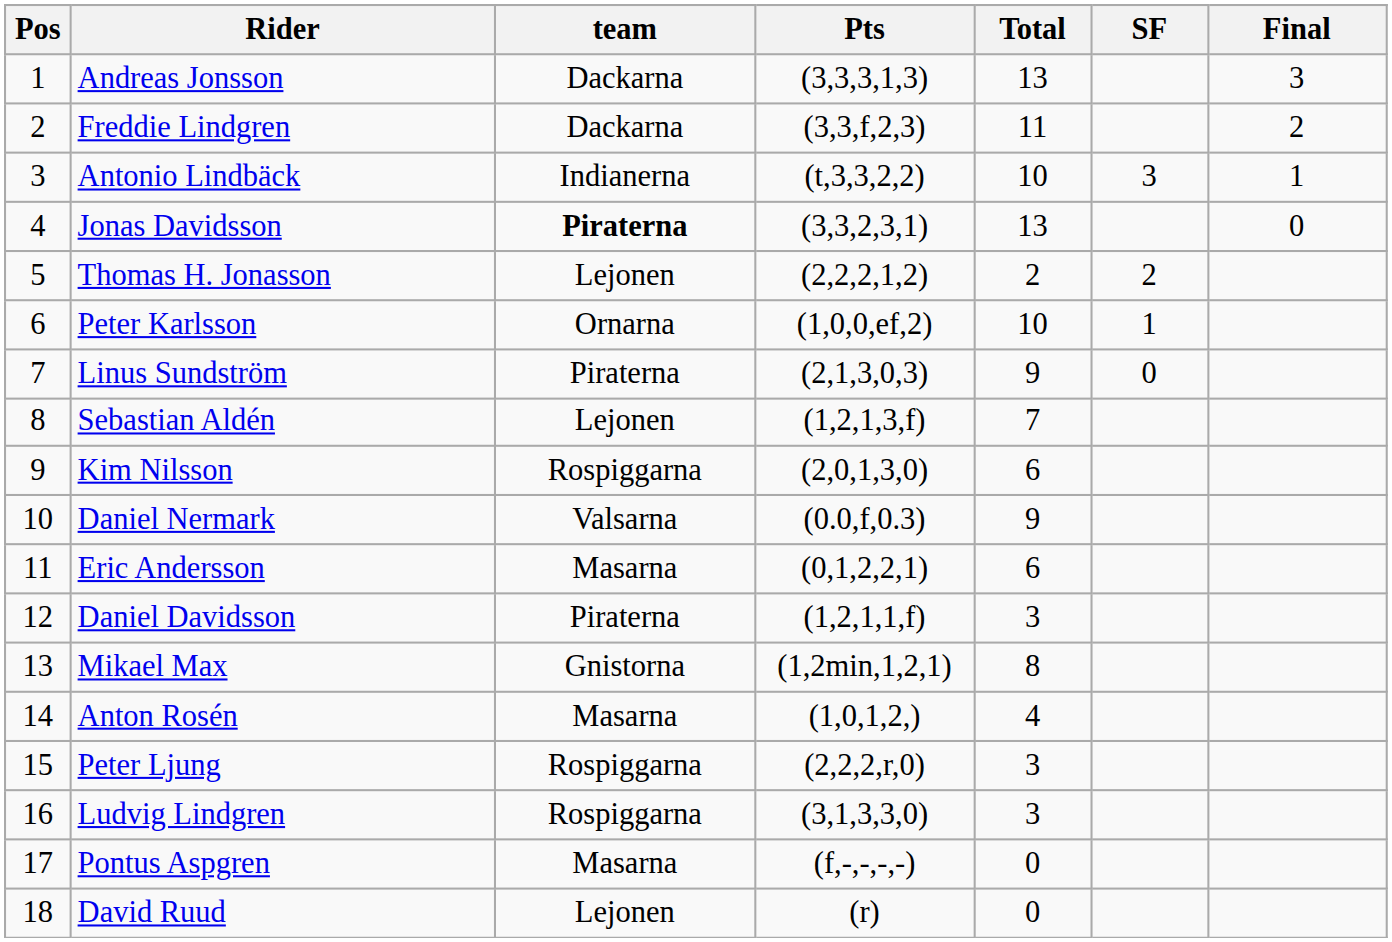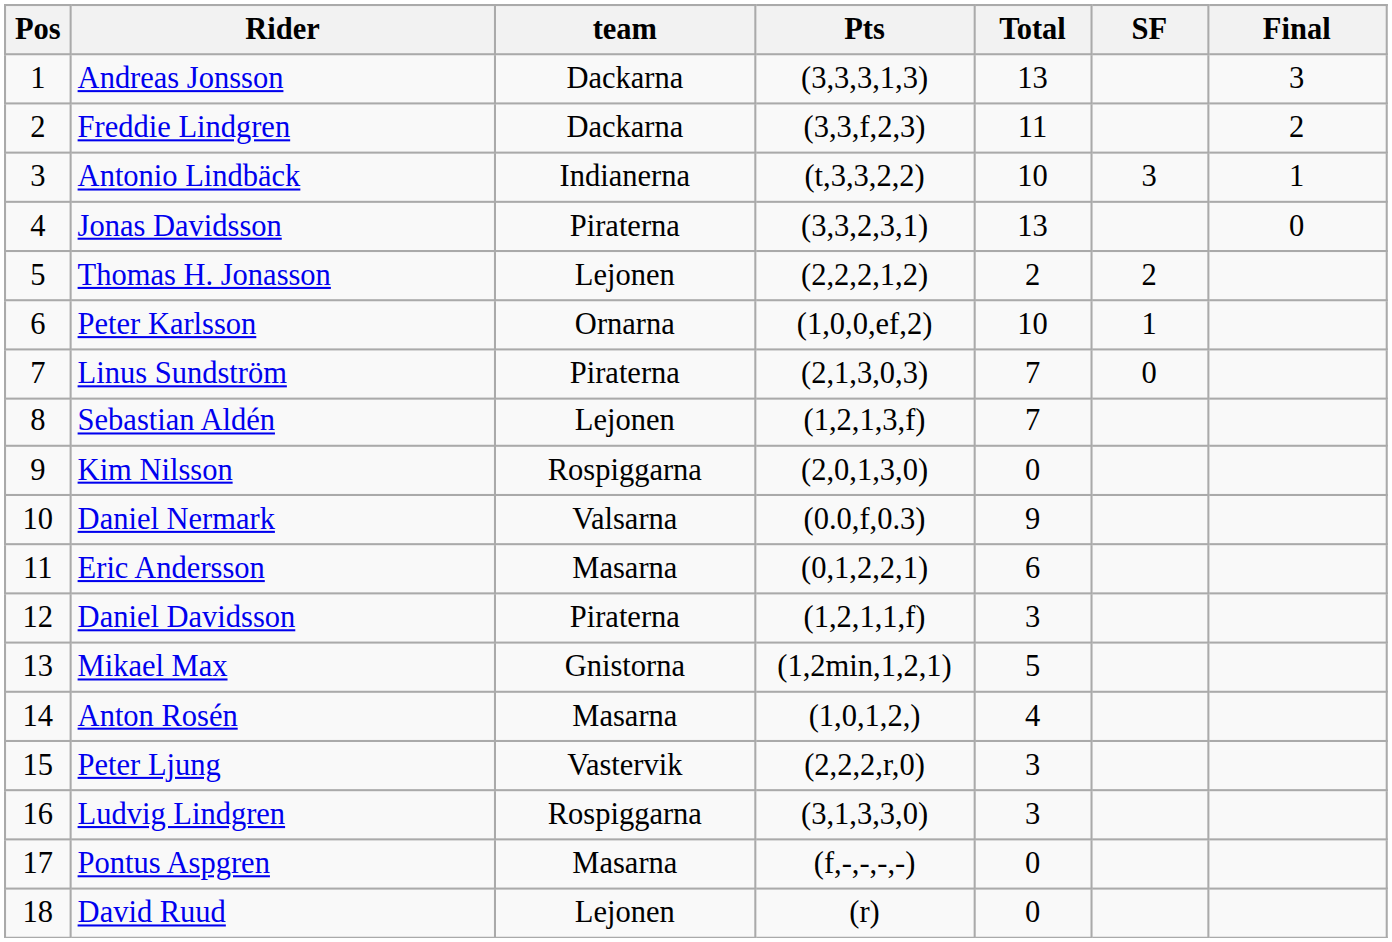 <table class=wikitable style="font-size:93%;">
 <tr>
 <th width=25px>Pos</th>
 <th width=200px>Rider</th>
 <th width=120px>team</th>
 <th width=100px>Pts</th>
 <th width=50px>Total</th>
 <th width=50px>SF</th>
 <th width=80px>Final</th>
 </tr>
 <tr align=center>
 <td>1</td>
 <td align=left><a href='#'>Andreas Jonsson</a></td>
 <td>Dackarna</td>
 <td>(3,3,3,1,3)</td>
 <td>13</td>
 <td></td>
 <td>3</td>
 </tr>
 <tr align=center>
 <td>2</td>
 <td align=left><a href='#'>Freddie Lindgren</a></td>
 <td>Dackarna</td>
 <td>(3,3,f,2,3)</td>
 <td>11</td>
 <td></td>
 <td>2</td>
 </tr>
 <tr align=center>
 <td>3</td>
 <td align=left><a href='#'>Antonio Lindbäck</a></td>
 <td>Indianerna</td>
 <td>(t,3,3,2,2)</td>
 <td>10</td>
 <td>3</td>
 <td>1</td>
 </tr>
 <tr align=center>
 <td>4</td>
 <td align=left><a href='#'>Jonas Davidsson</a></td>
-<td><strong>Piraterna</strong></td>
+<td>Piraterna</td>
 <td>(3,3,2,3,1)</td>
 <td>13</td>
 <td></td>
 <td>0</td>
 </tr>
 <tr align=center>
 <td>5</td>
 <td align=left><a href='#'>Thomas H. Jonasson</a></td>
 <td>Lejonen</td>
 <td>(2,2,2,1,2)</td>
 <td>2</td>
 <td>2</td>
 <td></td>
 </tr>
 <tr align=center>
 <td>6</td>
 <td align=left><a href='#'>Peter Karlsson</a></td>
 <td>Ornarna</td>
 <td>(1,0,0,ef,2)</td>
 <td>10</td>
 <td>1</td>
 <td></td>
 </tr>
 <tr align=center>
 <td>7</td>
 <td align=left><a href='#'>Linus Sundström</a></td>
 <td>Piraterna</td>
 <td>(2,1,3,0,3)</td>
-<td>9</td>
+<td>7</td>
 <td>0</td>
 <td></td>
 </tr>
 <tr align=center>
 <td>8</td>
 <td align=left><a href='#'>Sebastian Aldén</a></td>
 <td>Lejonen</td>
 <td>(1,2,1,3,f)</td>
 <td>7</td>
 <td></td>
 <td></td>
 </tr>
 <tr align=center>
 <td>9</td>
 <td align=left><a href='#'>Kim Nilsson</a></td>
 <td>Rospiggarna</td>
 <td>(2,0,1,3,0)</td>
-<td>6</td>
+<td>0</td>
 <td></td>
 <td></td>
 </tr>
 <tr align=center>
 <td>10</td>
 <td align=left><a href='#'>Daniel Nermark</a></td>
 <td>Valsarna</td>
 <td>(0.0,f,0.3)</td>
 <td>9</td>
 <td></td>
 <td></td>
 </tr>
 <tr align=center>
 <td>11</td>
 <td align=left><a href='#'>Eric Andersson</a></td>
 <td>Masarna</td>
 <td>(0,1,2,2,1)</td>
 <td>6</td>
 <td></td>
 <td></td>
 </tr>
 <tr align=center>
 <td>12</td>
 <td align=left><a href='#'>Daniel Davidsson</a></td>
 <td>Piraterna</td>
 <td>(1,2,1,1,f)</td>
 <td>3</td>
 <td></td>
 <td></td>
 </tr>
 <tr align=center>
 <td>13</td>
 <td align=left><a href='#'>Mikael Max</a></td>
 <td>Gnistorna</td>
 <td>(1,2min,1,2,1)</td>
-<td>8</td>
+<td>5</td>
 <td></td>
 <td></td>
 </tr>
 <tr align=center>
 <td>14</td>
 <td align=left><a href='#'>Anton Rosén</a></td>
 <td>Masarna</td>
 <td>(1,0,1,2,)</td>
 <td>4</td>
 <td></td>
 <td></td>
 </tr>
 <tr align=center>
 <td>15</td>
 <td align=left><a href='#'>Peter Ljung</a></td>
-<td>Rospiggarna</td>
+<td>Vastervik</td>
 <td>(2,2,2,r,0)</td>
 <td>3</td>
 <td></td>
 <td></td>
 </tr>
 <tr align=center>
 <td>16</td>
 <td align=left><a href='#'>Ludvig Lindgren</a></td>
 <td>Rospiggarna</td>
 <td>(3,1,3,3,0)</td>
 <td>3</td>
 <td></td>
 <td></td>
 </tr>
 <tr align=center>
 <td>17</td>
 <td align=left><a href='#'>Pontus Aspgren</a></td>
 <td>Masarna</td>
 <td>(f,-,-,-,-)</td>
 <td>0</td>
 <td></td>
 <td></td>
 </tr>
 <tr align=center>
 <td>18</td>
 <td align=left><a href='#'>David Ruud</a></td>
 <td>Lejonen</td>
 <td>(r)</td>
 <td>0</td>
 <td></td>
 <td></td>
 </tr>
 </table>
